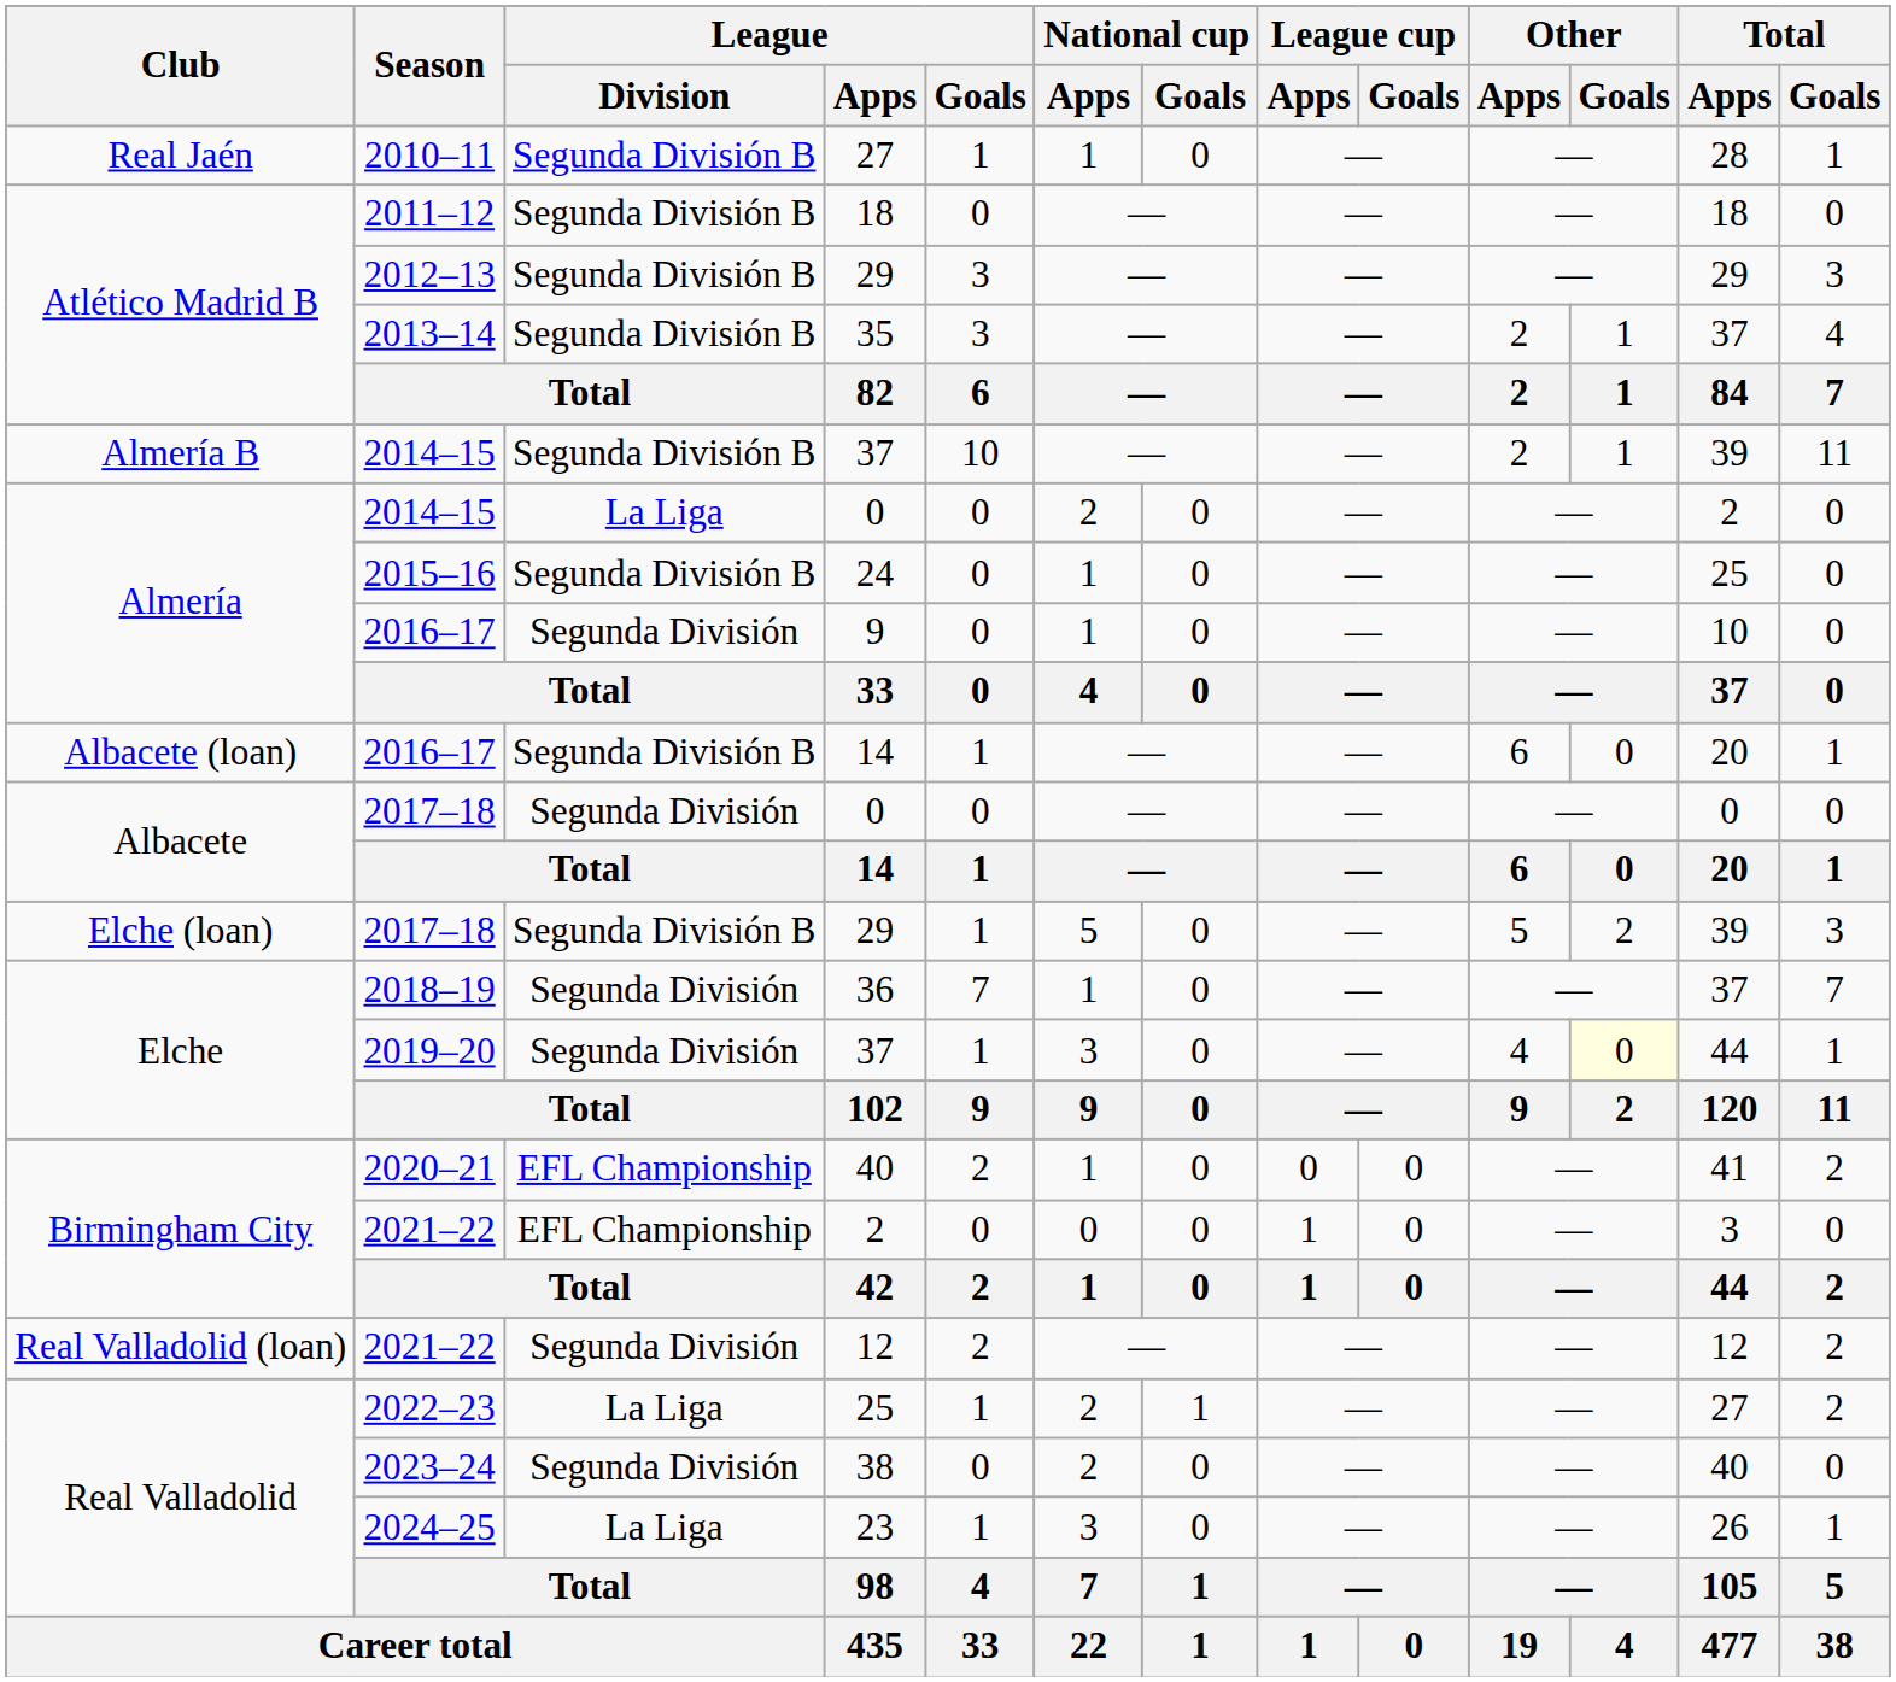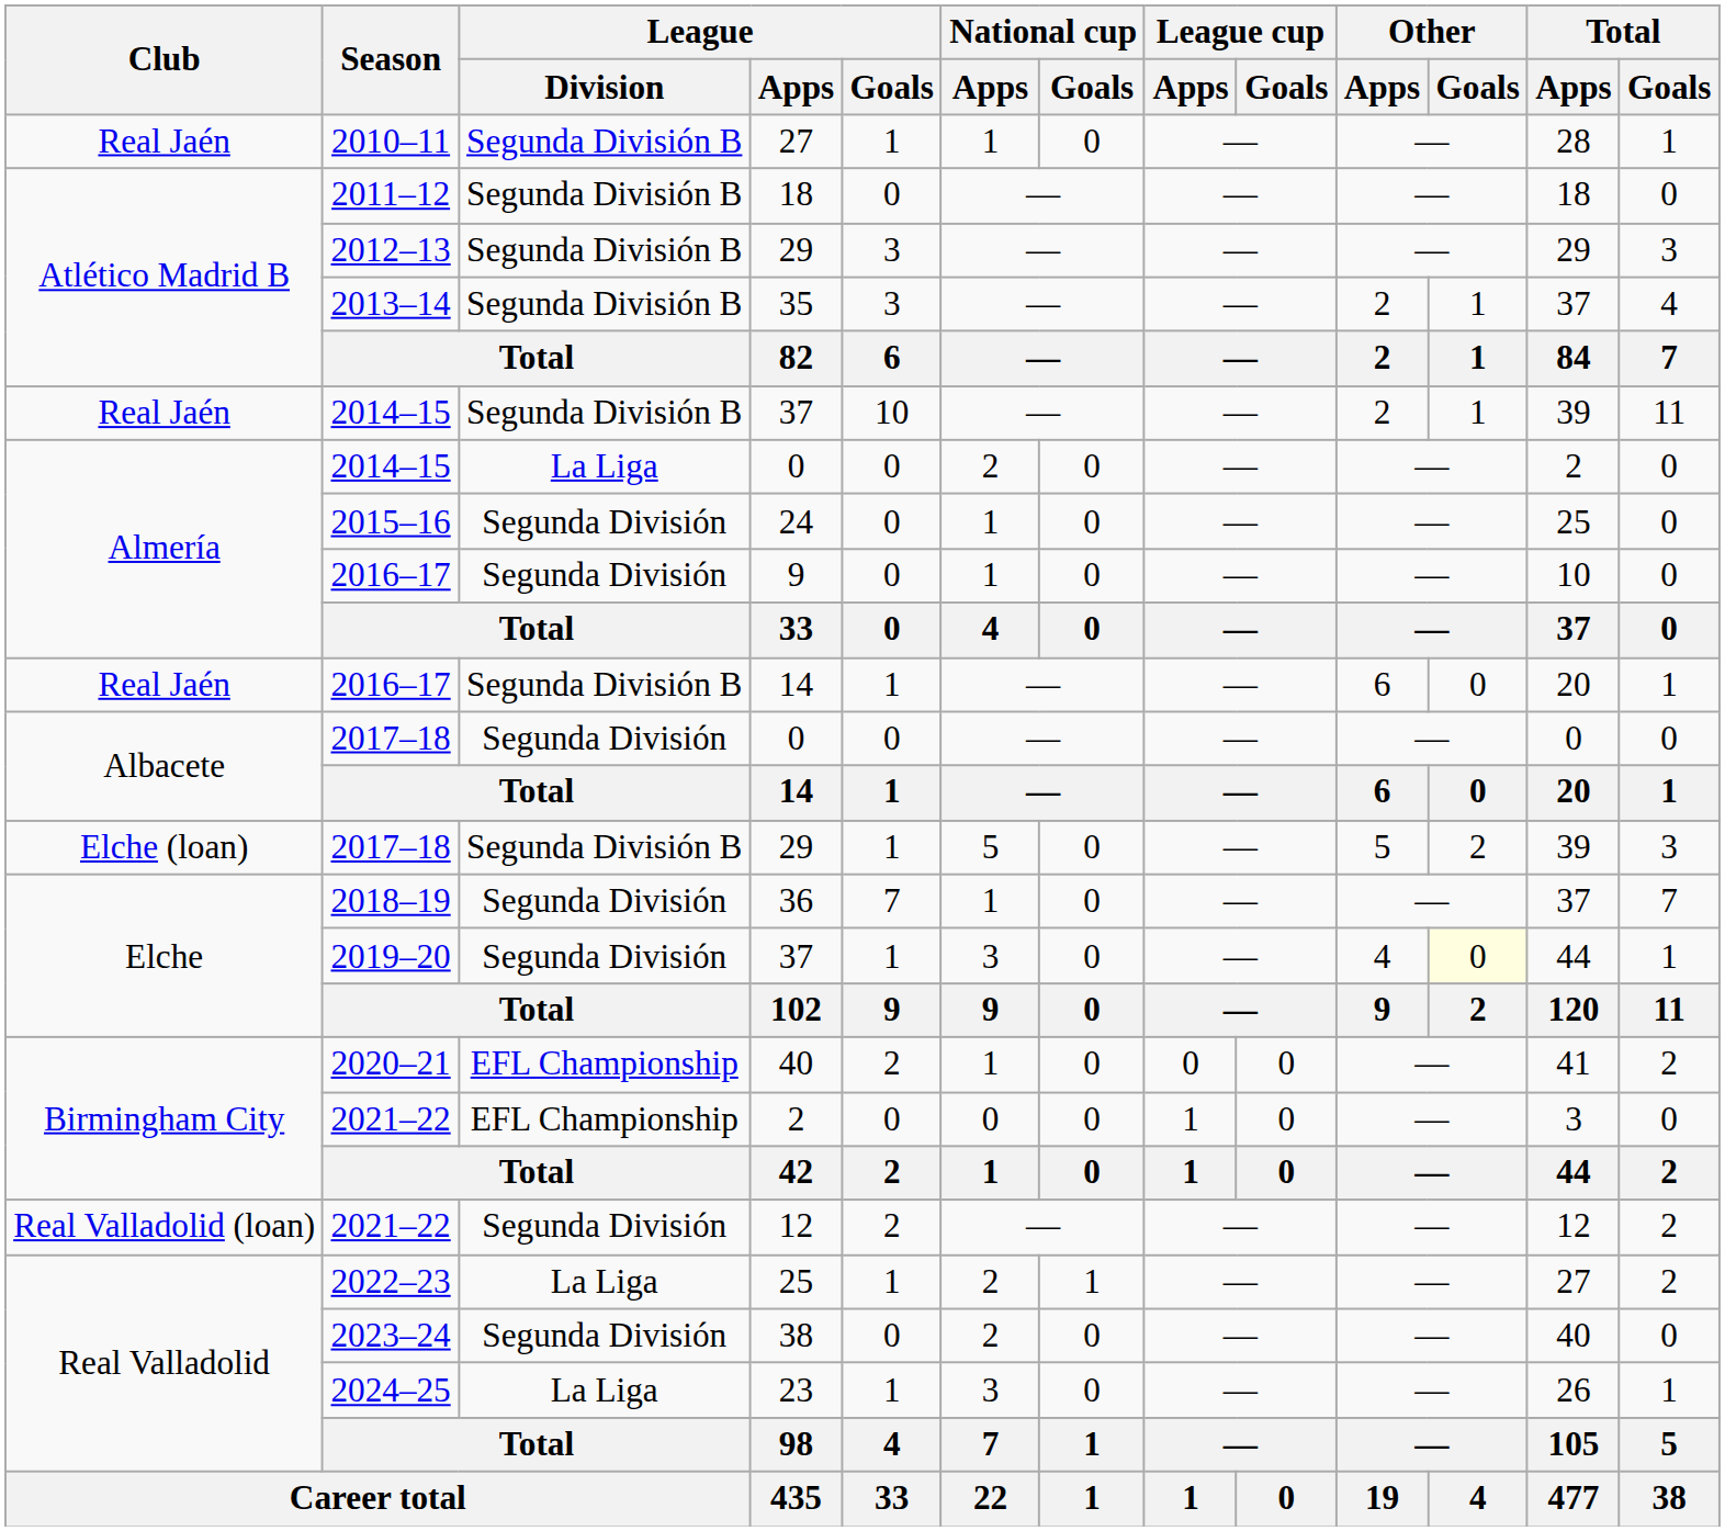 <table class="wikitable" style="text-align:center">
 <tr>
 <th rowspan="2">Club</th>
 <th rowspan="2">Season</th>
 <th colspan="3">League</th>
 <th colspan="2">National cup</th>
 <th colspan="2">League cup</th>
 <th colspan="2">Other</th>
 <th colspan="2">Total</th>
 </tr>
 <tr>
 <th>Division</th>
 <th>Apps</th>
 <th>Goals</th>
 <th>Apps</th>
 <th>Goals</th>
 <th>Apps</th>
 <th>Goals</th>
 <th>Apps</th>
 <th>Goals</th>
 <th>Apps</th>
 <th>Goals</th>
 </tr>
 <tr>
 <td><a href='#'>Real Jaén</a></td>
 <td><a href='#'>2010–11</a></td>
 <td><a href='#'>Segunda División B</a></td>
 <td>27</td>
 <td>1</td>
 <td>1</td>
 <td>0</td>
 <td colspan="2">—</td>
 <td colspan="2">—</td>
 <td>28</td>
 <td>1</td>
 </tr>
 <tr>
 <td rowspan="4"><a href='#'>Atlético Madrid B</a></td>
 <td><a href='#'>2011–12</a></td>
 <td>Segunda División B</td>
 <td>18</td>
 <td>0</td>
 <td colspan="2">—</td>
 <td colspan="2">—</td>
 <td colspan="2">—</td>
 <td>18</td>
 <td>0</td>
 </tr>
 <tr>
 <td><a href='#'>2012–13</a></td>
 <td>Segunda División B</td>
 <td>29</td>
 <td>3</td>
 <td colspan="2">—</td>
 <td colspan="2">—</td>
 <td colspan="2">—</td>
 <td>29</td>
 <td>3</td>
 </tr>
 <tr>
 <td><a href='#'>2013–14</a></td>
 <td>Segunda División B</td>
 <td>35</td>
 <td>3</td>
 <td colspan="2">—</td>
 <td colspan="2">—</td>
 <td>2</td>
 <td>1</td>
 <td>37</td>
 <td>4</td>
 </tr>
 <tr>
 <th colspan=2>Total</th>
 <th>82</th>
 <th>6</th>
 <th colspan="2">—</th>
 <th colspan="2">—</th>
 <th>2</th>
 <th>1</th>
 <th>84</th>
 <th>7</th>
 </tr>
 <tr>
-<td><a href='#'>Almería B</a></td>
+<td><a href='#'>Real Jaén</a></td>
 <td><a href='#'>2014–15</a></td>
 <td>Segunda División B</td>
 <td>37</td>
 <td>10</td>
 <td colspan=2>—</td>
 <td colspan=2>—</td>
 <td>2</td>
 <td>1</td>
 <td>39</td>
 <td>11</td>
 </tr>
 <tr>
 <td rowspan="4"><a href='#'>Almería</a></td>
 <td><a href='#'>2014–15</a></td>
 <td><a href='#'>La Liga</a></td>
 <td>0</td>
 <td>0</td>
 <td>2</td>
 <td>0</td>
 <td colspan="2">—</td>
 <td colspan="2">—</td>
 <td>2</td>
 <td>0</td>
 </tr>
 <tr>
 <td><a href='#'>2015–16</a></td>
-<td>Segunda División B</td>
+<td>Segunda División</td>
 <td>24</td>
 <td>0</td>
 <td>1</td>
 <td>0</td>
 <td colspan="2">—</td>
 <td colspan="2">—</td>
 <td>25</td>
 <td>0</td>
 </tr>
 <tr>
 <td><a href='#'>2016–17</a></td>
 <td>Segunda División</td>
 <td>9</td>
 <td>0</td>
 <td>1</td>
 <td>0</td>
 <td colspan="2">—</td>
 <td colspan="2">—</td>
 <td>10</td>
 <td>0</td>
 </tr>
 <tr>
 <th colspan=2>Total</th>
 <th>33</th>
 <th>0</th>
 <th>4</th>
 <th>0</th>
 <th colspan="2">—</th>
 <th colspan="2">—</th>
 <th>37</th>
 <th>0</th>
 </tr>
 <tr>
-<td><a href='#'>Albacete</a> (loan)</td>
+<td><a href='#'>Real Jaén</a></td>
 <td><a href='#'>2016–17</a></td>
 <td>Segunda División B</td>
 <td>14</td>
 <td>1</td>
 <td colspan="2">—</td>
 <td colspan="2">—</td>
 <td>6</td>
 <td>0</td>
 <td>20</td>
 <td>1</td>
 </tr>
 <tr>
 <td rowspan="2">Albacete</td>
 <td><a href='#'>2017–18</a></td>
 <td>Segunda División</td>
 <td>0</td>
 <td>0</td>
 <td colspan="2">—</td>
 <td colspan="2">—</td>
 <td colspan="2">—</td>
 <td>0</td>
 <td>0</td>
 </tr>
 <tr>
 <th colspan=2>Total</th>
 <th>14</th>
 <th>1</th>
 <th colspan="2">—</th>
 <th colspan="2">—</th>
 <th>6</th>
 <th>0</th>
 <th>20</th>
 <th>1</th>
 </tr>
 <tr>
 <td><a href='#'>Elche</a> (loan)</td>
 <td><a href='#'>2017–18</a></td>
 <td>Segunda División B</td>
 <td>29</td>
 <td>1</td>
 <td>5</td>
 <td>0</td>
 <td colspan="2">—</td>
 <td>5</td>
 <td>2</td>
 <td>39</td>
 <td>3</td>
 </tr>
 <tr>
 <td rowspan="3">Elche</td>
 <td><a href='#'>2018–19</a></td>
 <td>Segunda División</td>
 <td>36</td>
 <td>7</td>
 <td>1</td>
 <td>0</td>
 <td colspan="2">—</td>
 <td colspan="2">—</td>
 <td>37</td>
 <td>7</td>
 </tr>
 <tr>
 <td><a href='#'>2019–20</a></td>
 <td>Segunda División</td>
 <td>37</td>
 <td>1</td>
 <td>3</td>
 <td>0</td>
 <td colspan="2">—</td>
 <td>4</td>
 <td style="background: lightyellow;">0</td>
 <td>44</td>
 <td>1</td>
 </tr>
 <tr>
 <th colspan=2>Total</th>
 <th>102</th>
 <th>9</th>
 <th>9</th>
 <th>0</th>
 <th colspan="2">—</th>
 <th>9</th>
 <th>2</th>
 <th>120</th>
 <th>11</th>
 </tr>
 <tr>
 <td rowspan="3"><a href='#'>Birmingham City</a></td>
 <td><a href='#'>2020–21</a></td>
 <td><a href='#'>EFL Championship</a></td>
 <td>40</td>
 <td>2</td>
 <td>1</td>
 <td>0</td>
 <td>0</td>
 <td>0</td>
 <td colspan="2">—</td>
 <td>41</td>
 <td>2</td>
 </tr>
 <tr>
 <td><a href='#'>2021–22</a></td>
 <td>EFL Championship</td>
 <td>2</td>
 <td>0</td>
 <td>0</td>
 <td>0</td>
 <td>1</td>
 <td>0</td>
 <td colspan="2">—</td>
 <td>3</td>
 <td>0</td>
 </tr>
 <tr>
 <th colspan="2">Total</th>
 <th>42</th>
 <th>2</th>
 <th>1</th>
 <th>0</th>
 <th>1</th>
 <th>0</th>
 <th colspan="2">—</th>
 <th>44</th>
 <th>2</th>
 </tr>
 <tr>
 <td><a href='#'>Real Valladolid</a> (loan)</td>
 <td><a href='#'>2021–22</a></td>
 <td>Segunda División</td>
 <td>12</td>
 <td>2</td>
 <td colspan="2">—</td>
 <td colspan="2">—</td>
 <td colspan="2">—</td>
 <td>12</td>
 <td>2</td>
 </tr>
 <tr>
 <td rowspan="4">Real Valladolid</td>
 <td><a href='#'>2022–23</a></td>
 <td>La Liga</td>
 <td>25</td>
 <td>1</td>
 <td>2</td>
 <td>1</td>
 <td colspan="2">—</td>
 <td colspan="2">—</td>
 <td>27</td>
 <td>2</td>
 </tr>
 <tr>
 <td><a href='#'>2023–24</a></td>
 <td>Segunda División</td>
 <td>38</td>
 <td>0</td>
 <td>2</td>
 <td>0</td>
 <td colspan="2">—</td>
 <td colspan="2">—</td>
 <td>40</td>
 <td>0</td>
 </tr>
 <tr>
 <td><a href='#'>2024–25</a></td>
 <td>La Liga</td>
 <td>23</td>
 <td>1</td>
 <td>3</td>
 <td>0</td>
 <td colspan="2">—</td>
 <td colspan="2">—</td>
 <td>26</td>
 <td>1</td>
 </tr>
 <tr>
 <th colspan="2">Total</th>
 <th>98</th>
 <th>4</th>
 <th>7</th>
 <th>1</th>
 <th colspan="2">—</th>
 <th colspan="2">—</th>
 <th>105</th>
 <th>5</th>
 </tr>
 <tr>
 <th colspan="3">Career total</th>
 <th>435</th>
 <th>33</th>
 <th>22</th>
 <th>1</th>
 <th>1</th>
 <th>0</th>
 <th>19</th>
 <th>4</th>
 <th>477</th>
 <th>38</th>
 </tr>
 </table>
